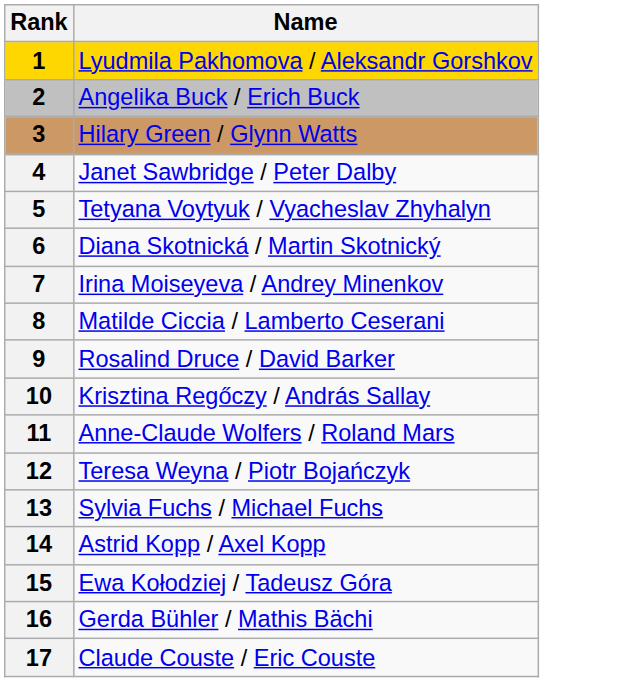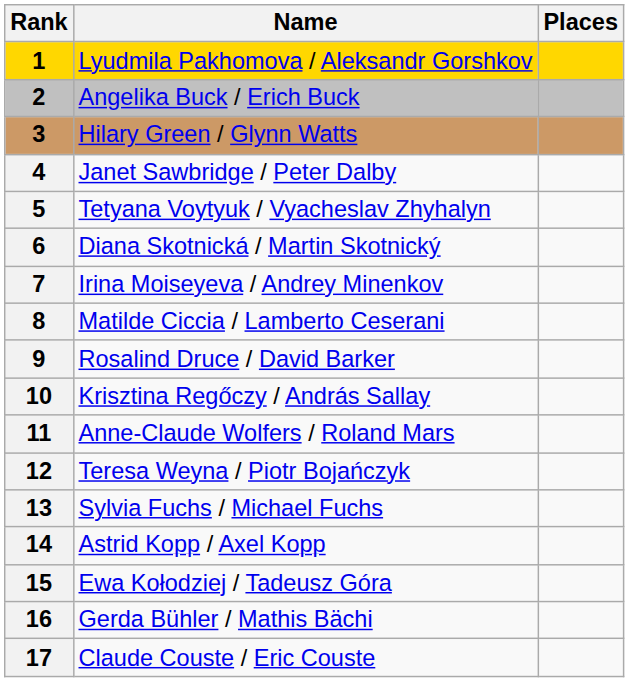 <table class="wikitable">
 <tr>
 <th>Rank</th>
 <th>Name</th>
+<th>Places</th>
 </tr>
 <tr bgcolor="gold">
 <td align="center"><strong>1</strong></td>
 <td> <a href='#'>Lyudmila Pakhomova</a> / <a href='#'>Aleksandr Gorshkov</a></td>
+<td></td>
 </tr>
 <tr bgcolor="silver">
 <td align="center"><strong>2</strong></td>
 <td> <a href='#'>Angelika Buck</a> / <a href='#'>Erich Buck</a></td>
+<td></td>
 </tr>
 <tr bgcolor="cc9966">
 <td align="center"><strong>3</strong></td>
 <td> <a href='#'>Hilary Green</a> / <a href='#'>Glynn Watts</a></td>
+<td></td>
 </tr>
 <tr>
 <th>4</th>
 <td> <a href='#'>Janet Sawbridge</a> / <a href='#'>Peter Dalby</a></td>
+<td></td>
 </tr>
 <tr>
 <th>5</th>
 <td> <a href='#'>Tetyana Voytyuk</a> / <a href='#'>Vyacheslav Zhyhalyn</a></td>
+<td></td>
 </tr>
 <tr>
 <th>6</th>
 <td> <a href='#'>Diana Skotnická</a> / <a href='#'>Martin Skotnický</a></td>
+<td></td>
 </tr>
 <tr>
 <th>7</th>
 <td> <a href='#'>Irina Moiseyeva</a> / <a href='#'>Andrey Minenkov</a></td>
+<td></td>
 </tr>
 <tr>
 <th>8</th>
 <td> <a href='#'>Matilde Ciccia</a> / <a href='#'>Lamberto Ceserani</a></td>
+<td></td>
 </tr>
 <tr>
 <th>9</th>
 <td> <a href='#'>Rosalind Druce</a> / <a href='#'>David Barker</a></td>
+<td></td>
 </tr>
 <tr>
 <th>10</th>
 <td> <a href='#'>Krisztina Regőczy</a> / <a href='#'>András Sallay</a></td>
+<td></td>
 </tr>
 <tr>
 <th>11</th>
 <td> <a href='#'>Anne-Claude Wolfers</a> / <a href='#'>Roland Mars</a></td>
+<td></td>
 </tr>
 <tr>
 <th>12</th>
 <td> <a href='#'>Teresa Weyna</a> / <a href='#'>Piotr Bojańczyk</a></td>
+<td></td>
 </tr>
 <tr>
 <th>13</th>
 <td> <a href='#'>Sylvia Fuchs</a> / <a href='#'>Michael Fuchs</a></td>
+<td></td>
 </tr>
 <tr>
 <th>14</th>
 <td> <a href='#'>Astrid Kopp</a> / <a href='#'>Axel Kopp</a></td>
+<td></td>
 </tr>
 <tr>
 <th>15</th>
 <td> <a href='#'>Ewa Kołodziej</a> / <a href='#'>Tadeusz Góra</a></td>
+<td></td>
 </tr>
 <tr>
 <th>16</th>
 <td> <a href='#'>Gerda Bühler</a> / <a href='#'>Mathis Bächi</a></td>
+<td></td>
 </tr>
 <tr>
 <th>17</th>
 <td> <a href='#'>Claude Couste</a> / <a href='#'>Eric Couste</a></td>
+<td></td>
 </tr>
 </table>
